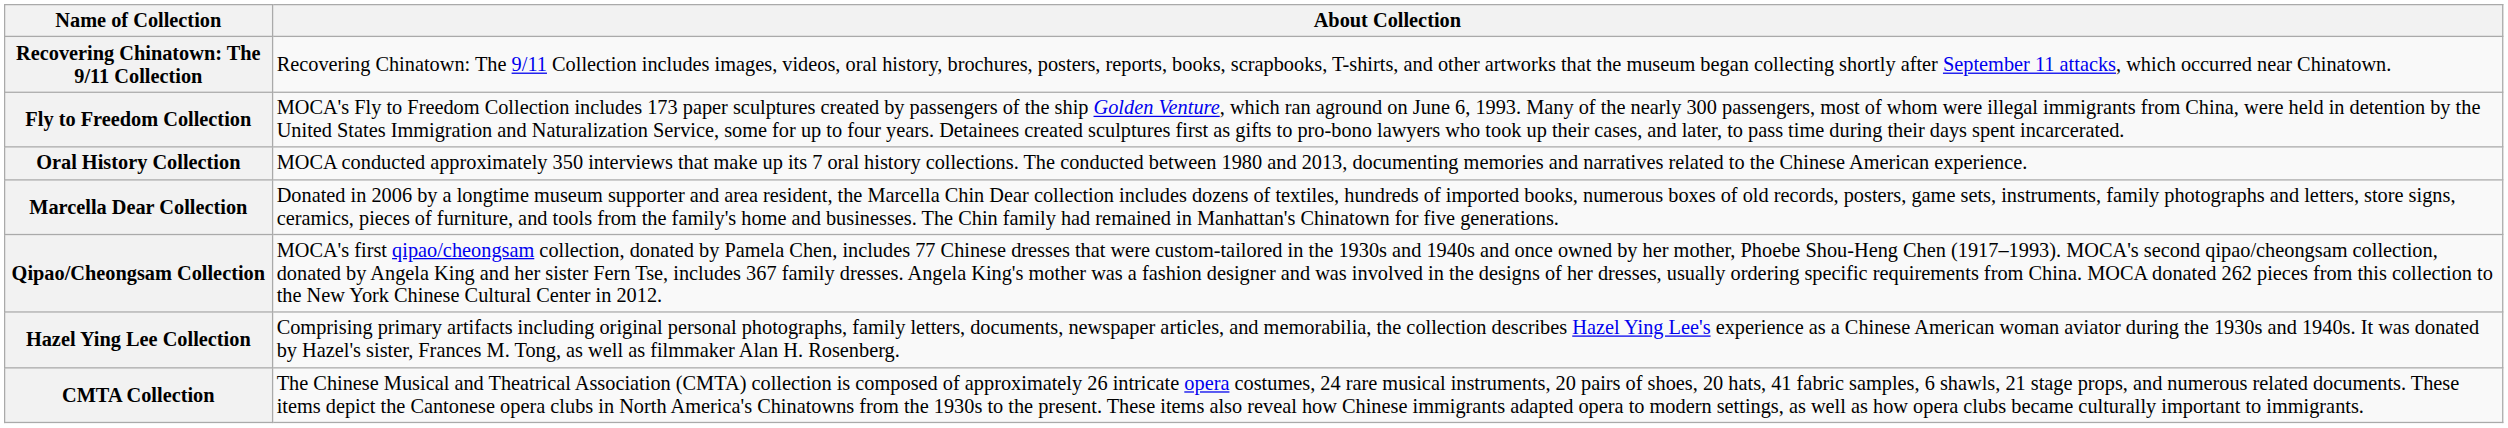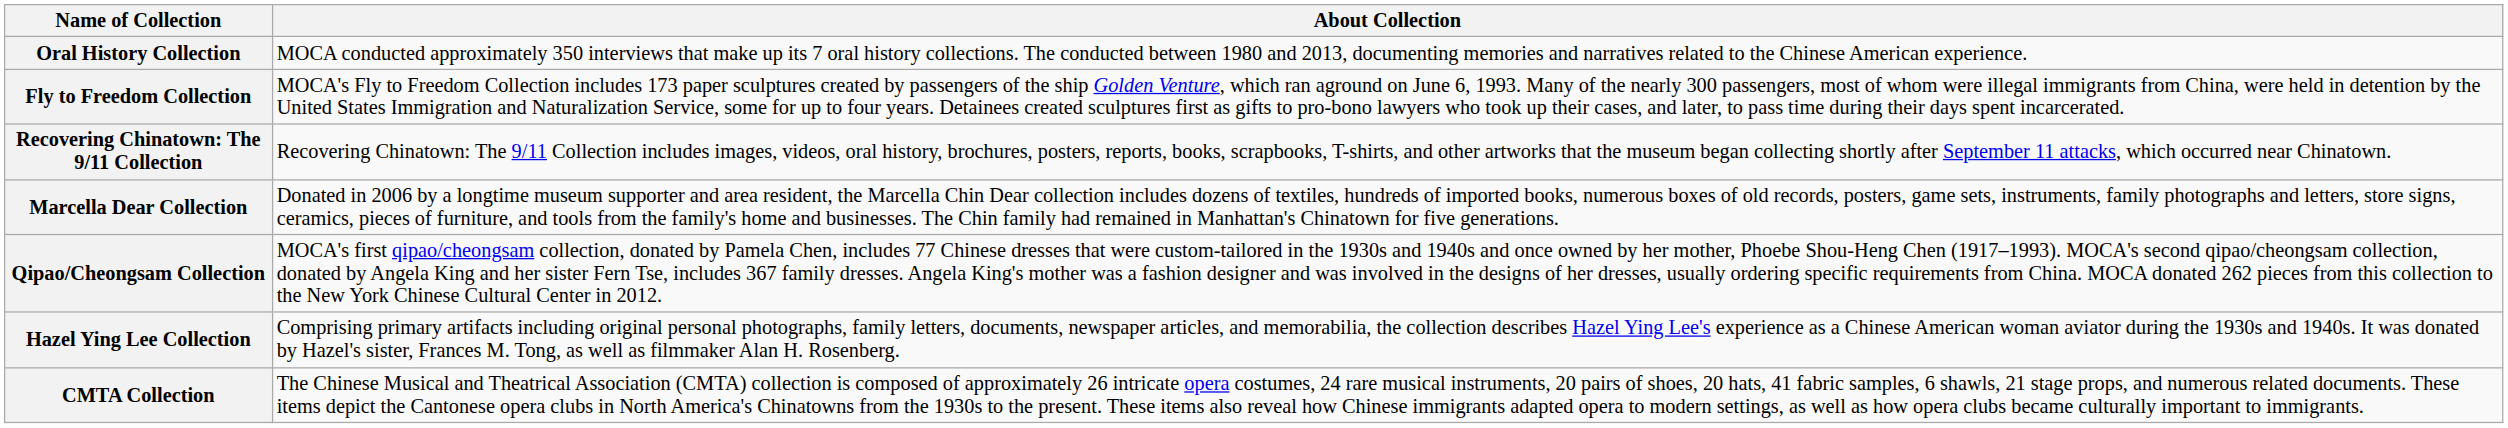 <table class="wikitable">
 <tr>
 <th>Name of Collection</th>
 <th>About Collection</th>
 </tr>
 <tr>
-<th>Recovering Chinatown: The 9/11 Collection</th>
-<td>Recovering Chinatown: The <a href='#'>9/11</a> Collection includes images, videos, oral history, brochures, posters, reports, books, scrapbooks, T-shirts, and other artworks that the museum began collecting shortly after <a href='#'>September 11 attacks</a>, which occurred near Chinatown.</td>
+<th>Oral History Collection</th>
+<td>MOCA conducted approximately 350 interviews that make up its 7 oral history collections. The conducted between 1980 and 2013, documenting memories and narratives related to the Chinese American experience.</td>
 </tr>
 <tr>
 <th>Fly to Freedom Collection</th>
 <td>MOCA's Fly to Freedom Collection includes 173 paper sculptures created by passengers of the ship <em><a href='#'>Golden Venture</a></em>, which ran aground on June 6, 1993. Many of the nearly 300 passengers, most of whom were illegal immigrants from China, were held in detention by the United States Immigration and Naturalization Service, some for up to four years. Detainees created sculptures first as gifts to pro-bono lawyers who took up their cases, and later, to pass time during their days spent incarcerated.</td>
 </tr>
 <tr>
-<th>Oral History Collection</th>
-<td>MOCA conducted approximately 350 interviews that make up its 7 oral history collections. The conducted between 1980 and 2013, documenting memories and narratives related to the Chinese American experience.</td>
+<th>Recovering Chinatown: The 9/11 Collection</th>
+<td>Recovering Chinatown: The <a href='#'>9/11</a> Collection includes images, videos, oral history, brochures, posters, reports, books, scrapbooks, T-shirts, and other artworks that the museum began collecting shortly after <a href='#'>September 11 attacks</a>, which occurred near Chinatown.</td>
 </tr>
 <tr>
 <th>Marcella Dear Collection</th>
 <td>Donated in 2006 by a longtime museum supporter and area resident, the Marcella Chin Dear collection includes dozens of textiles, hundreds of imported books, numerous boxes of old records, posters, game sets, instruments, family photographs and letters, store signs, ceramics, pieces of furniture, and tools from the family's home and businesses. The Chin family had remained in Manhattan's Chinatown for five generations.</td>
 </tr>
 <tr>
 <th>Qipao/Cheongsam Collection</th>
 <td>MOCA's first <a href='#'>qipao/cheongsam</a> collection, donated by Pamela Chen, includes 77 Chinese dresses that were custom-tailored in the 1930s and 1940s and once owned by her mother, Phoebe Shou-Heng Chen (1917–1993). MOCA's second qipao/cheongsam collection, donated by Angela King and her sister Fern Tse, includes 367 family dresses. Angela King's mother was a fashion designer and was involved in the designs of her dresses, usually ordering specific requirements from China. MOCA donated 262 pieces from this collection to the New York Chinese Cultural Center in 2012.</td>
 </tr>
 <tr>
 <th>Hazel Ying Lee Collection</th>
 <td>Comprising primary artifacts including original personal photographs, family letters, documents, newspaper articles, and memorabilia, the collection describes <a href='#'>Hazel Ying Lee's</a> experience as a Chinese American woman aviator during the 1930s and 1940s. It was donated by Hazel's sister, Frances M. Tong, as well as filmmaker Alan H. Rosenberg.</td>
 </tr>
 <tr>
 <th>CMTA Collection</th>
 <td>The Chinese Musical and Theatrical Association (CMTA) collection is composed of approximately 26 intricate <a href='#'>opera</a> costumes, 24 rare musical instruments, 20 pairs of shoes, 20 hats, 41 fabric samples, 6 shawls, 21 stage props, and numerous related documents. These items depict the Cantonese opera clubs in North America's Chinatowns from the 1930s to the present.  These items also reveal how Chinese immigrants adapted opera to modern settings, as well as how opera clubs became culturally important to immigrants.</td>
 </tr>
 </table>
